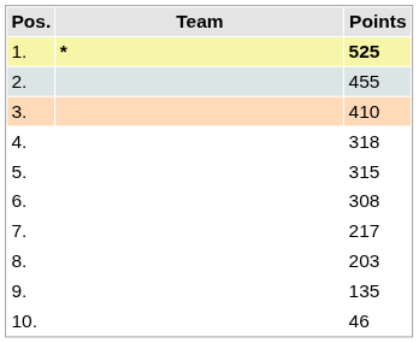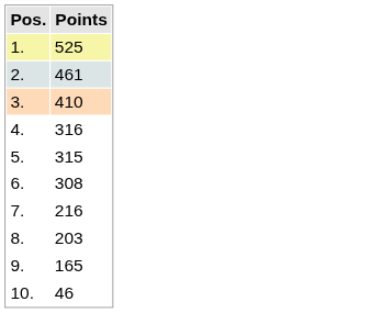 <table cellspacing="1" cellpadding="3" style="border:1px solid #aaa; font-size:90%;">
 <tr style="background:#e4e4e4;">
 <th style="width:10px;">Pos.</th>
-<th style="width:215px;">Team</th>
 <th style="width:45px;">Points</th>
 </tr>
 <tr style="background:#f7f6a8;">
 <td>1.</td>
-<td align="left"><strong>*</strong></td>
-<td><strong>525</strong></td>
+<td>525</td>
 </tr>
 <tr style="background:#dce5e5;">
 <td>2.</td>
-<td align="left"></td>
-<td>455</td>
+<td>461</td>
 </tr>
 <tr style="background:#ffdab9;">
 <td>3.</td>
-<td align="left"></td>
 <td>410</td>
 </tr>
 <tr>
 <td>4.</td>
-<td align="left"></td>
-<td>318</td>
+<td>316</td>
 </tr>
 <tr>
 <td>5.</td>
-<td align="left"></td>
 <td>315</td>
 </tr>
 <tr>
 <td>6.</td>
-<td align="left"></td>
 <td>308</td>
 </tr>
 <tr>
 <td>7.</td>
-<td align="left"></td>
-<td>217</td>
+<td>216</td>
 </tr>
 <tr>
 <td>8.</td>
-<td align="left"></td>
 <td>203</td>
 </tr>
 <tr>
 <td>9.</td>
-<td align="left"></td>
-<td>135</td>
+<td>165</td>
 </tr>
 <tr>
 <td>10.</td>
-<td align="left"></td>
 <td>46</td>
 </tr>
 </table>
